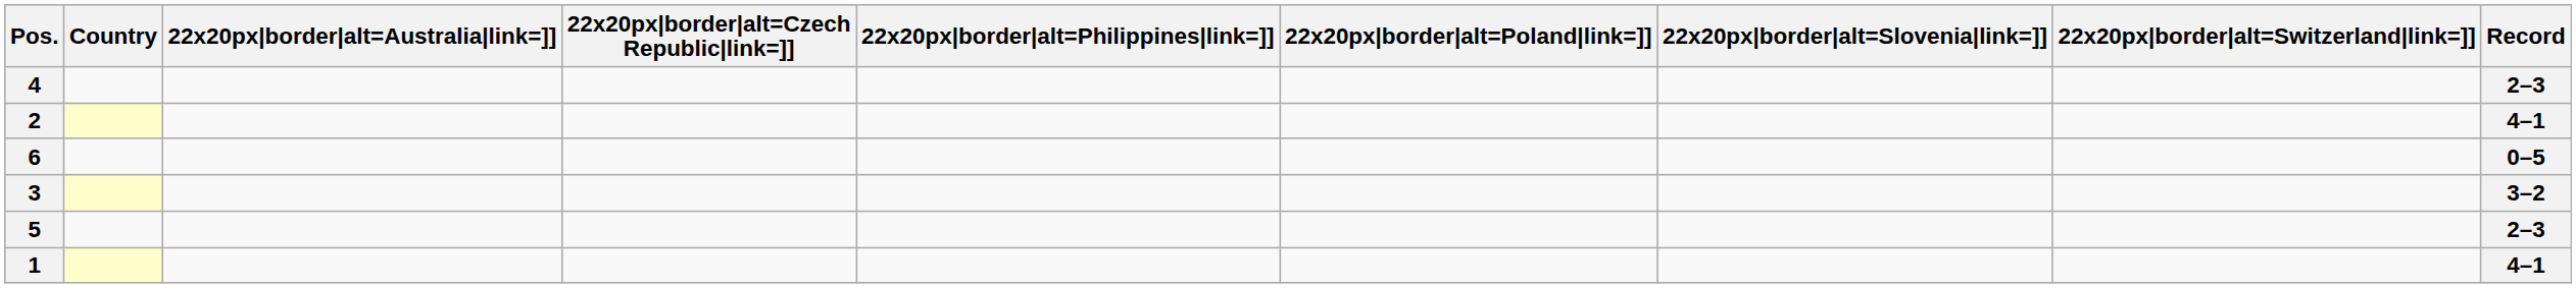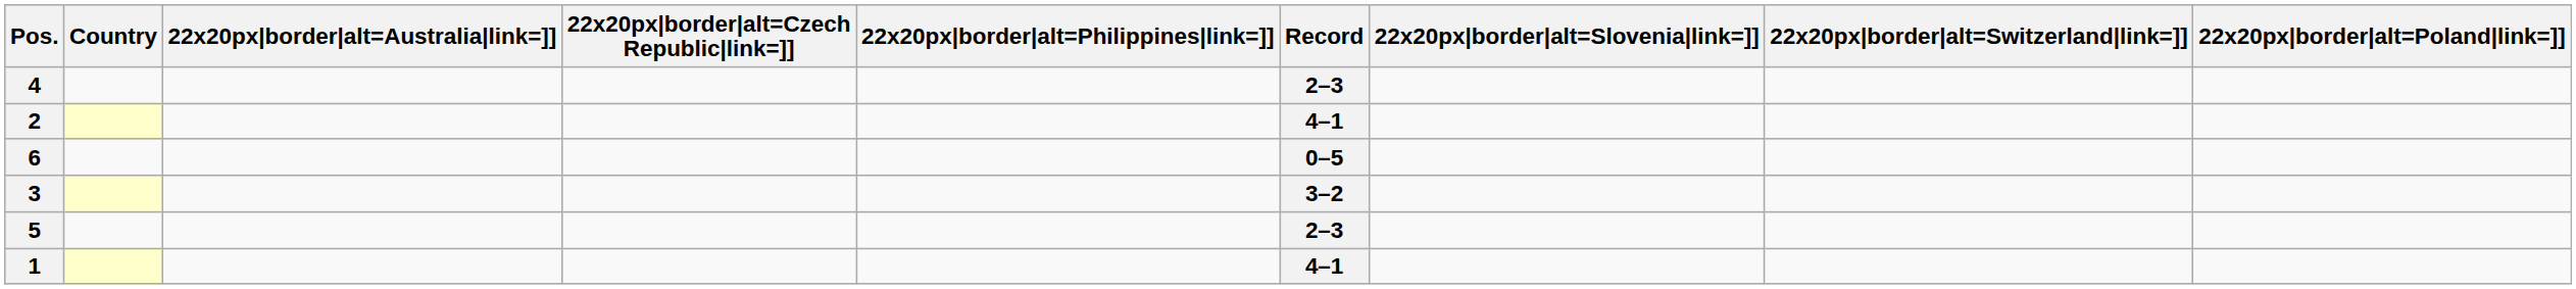 <table class="wikitable sortable nowrap" style="text-align:center; font-size:0.9em;">
 <tr>
 <th>Pos.</th>
 <th>Country</th>
 <th [[Image:>22x20px|border|alt=Australia|link=]]</th>
 <th [[Image:>22x20px|border|alt=Czech Republic|link=]]</th>
 <th [[Image:>22x20px|border|alt=Philippines|link=]]</th>
-<th [[Image:>22x20px|border|alt=Poland|link=]]</th>
+<th>Record</th>
 <th [[Image:>22x20px|border|alt=Slovenia|link=]]</th>
 <th [[Image:>22x20px|border|alt=Switzerland|link=]]</th>
-<th>Record</th>
+<th [[Image:>22x20px|border|alt=Poland|link=]]</th>
 </tr>
 <tr>
 <th>4</th>
 <td style="text-align:left;"></td>
 <td></td>
 <td></td>
 <td></td>
+<th>2–3</th>
 <td></td>
 <td></td>
 <td></td>
-<th>2–3</th>
 </tr>
 <tr>
 <th>2</th>
 <td style="text-align:left;background:#ffffcc;"></td>
 <td></td>
 <td></td>
 <td></td>
+<th>4–1</th>
 <td></td>
 <td></td>
 <td></td>
-<th>4–1</th>
 </tr>
 <tr>
 <th>6</th>
 <td style="text-align:left;"></td>
 <td></td>
 <td></td>
 <td></td>
+<th>0–5</th>
 <td></td>
 <td></td>
 <td></td>
-<th>0–5</th>
 </tr>
 <tr>
 <th>3</th>
 <td style="text-align:left;background:#ffffcc;"></td>
 <td></td>
 <td></td>
 <td></td>
+<th>3–2</th>
 <td></td>
 <td></td>
 <td></td>
-<th>3–2</th>
 </tr>
 <tr>
 <th>5</th>
 <td style="text-align:left;"></td>
 <td></td>
 <td></td>
 <td></td>
+<th>2–3</th>
 <td></td>
 <td></td>
 <td></td>
-<th>2–3</th>
 </tr>
 <tr>
 <th>1</th>
 <td style="text-align:left;background:#ffffcc;"></td>
 <td></td>
 <td></td>
 <td></td>
+<th>4–1</th>
 <td></td>
 <td></td>
 <td></td>
-<th>4–1</th>
 </tr>
 </table>
